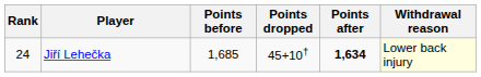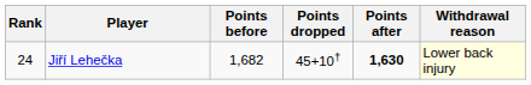 <table class="wikitable sortable">
 <tr>
 <th>Rank</th>
 <th style="width:185px;">Player</th>
 <th>Points before</th>
 <th style="width:75px;">Points dropped</th>
 <th>Points after</th>
 <th>Withdrawal reason</th>
 </tr>
 <tr>
 <td style="text-align:center;">24</td>
 <td> <a href='#'>Jiří Lehečka</a></td>
-<td style="text-align:center;">1,685</td>
+<td style="text-align:center;">1,682</td>
 <td style="text-align:center;">45+10<sup>†</sup></td>
-<td style="text-align:center;"><strong>1,634</strong></td>
+<td style="text-align:center;"><strong>1,630</strong></td>
 <td style="background: lightyellow;">Lower back injury</td>
 </tr>
 </table>
